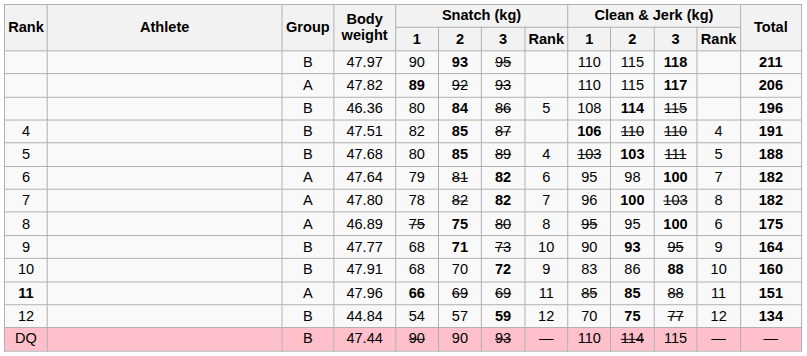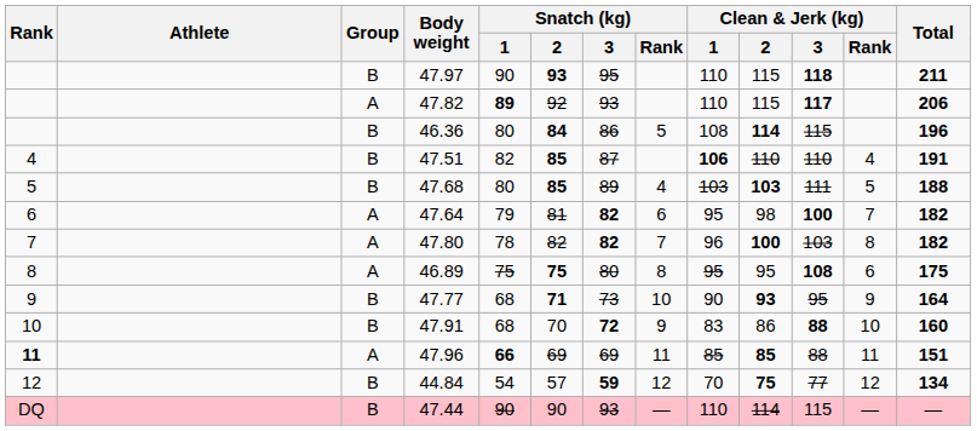 <table class = "wikitable" style="text-align:center;">
 <tr>
 <th rowspan=2 width=40>Rank</th>
 <th rowspan=2 width=250>Athlete</th>
 <th rowspan=2 width=50>Group</th>
 <th rowspan=2 width=60>Body weight</th>
 <th colspan=4>Snatch (kg)</th>
 <th colspan=4>Clean & Jerk (kg)</th>
 <th rowspan=2 width=60>Total</th>
 </tr>
 <tr>
 <th width=40>1</th>
 <th width=40>2</th>
 <th width=40>3</th>
 <th width=40>Rank</th>
 <th width=40>1</th>
 <th width=40>2</th>
 <th width=40>3</th>
 <th width=40>Rank</th>
 </tr>
 <tr>
 <td></td>
 <td align=left></td>
 <td>B</td>
 <td>47.97</td>
 <td>90</td>
 <td><strong>93</strong></td>
 <td><s>95 </s></td>
 <td></td>
 <td>110</td>
 <td>115</td>
 <td><strong>118</strong></td>
 <td> </td>
 <td><strong>211</strong></td>
 </tr>
 <tr>
 <td></td>
 <td align=left></td>
 <td>A</td>
 <td>47.82</td>
 <td><strong>89</strong></td>
 <td><s>92 </s></td>
 <td><s>93 </s></td>
 <td></td>
 <td>110</td>
 <td>115</td>
 <td><strong>117</strong></td>
 <td></td>
 <td><strong>206</strong></td>
 </tr>
 <tr>
 <td></td>
 <td align=left></td>
 <td>B</td>
 <td>46.36</td>
 <td>80</td>
 <td><strong>84</strong></td>
 <td><s>86 </s></td>
 <td>5</td>
 <td>108</td>
 <td><strong>114</strong></td>
 <td><s>115 </s></td>
 <td></td>
 <td><strong>196</strong></td>
 </tr>
 <tr>
 <td>4</td>
 <td align=left></td>
 <td>B</td>
 <td>47.51</td>
 <td>82</td>
 <td><strong>85</strong></td>
 <td><s>87 </s></td>
 <td></td>
 <td><strong>106</strong></td>
 <td><s>110 </s></td>
 <td><s>110 </s></td>
 <td>4</td>
 <td><strong>191</strong></td>
 </tr>
 <tr>
 <td>5</td>
 <td align=left></td>
 <td>B</td>
 <td>47.68</td>
 <td>80</td>
 <td><strong>85</strong></td>
 <td><s>89 </s></td>
 <td>4</td>
 <td><s>103 </s></td>
 <td><strong>103</strong></td>
 <td><s>111 </s></td>
 <td>5</td>
 <td><strong>188</strong></td>
 </tr>
 <tr>
 <td>6</td>
 <td align=left></td>
 <td>A</td>
 <td>47.64</td>
 <td>79</td>
 <td><s>81 </s></td>
 <td><strong>82</strong></td>
 <td>6</td>
 <td>95</td>
 <td>98</td>
 <td><strong>100</strong></td>
 <td>7</td>
 <td><strong>182</strong></td>
 </tr>
 <tr>
 <td>7</td>
 <td align=left></td>
 <td>A</td>
 <td>47.80</td>
 <td>78</td>
 <td><s>82 </s></td>
 <td><strong>82</strong></td>
 <td>7</td>
 <td>96</td>
 <td><strong>100</strong></td>
 <td><s>103 </s></td>
 <td>8</td>
 <td><strong>182</strong></td>
 </tr>
 <tr>
 <td>8</td>
 <td align=left></td>
 <td>A</td>
 <td>46.89</td>
 <td><s>75 </s></td>
 <td><strong>75</strong></td>
 <td><s>80 </s></td>
 <td>8</td>
 <td><s>95 </s></td>
 <td>95</td>
-<td><strong>100</strong></td>
+<td><strong>108</strong></td>
 <td>6</td>
 <td><strong>175</strong></td>
 </tr>
 <tr>
 <td>9</td>
 <td align=left></td>
 <td>B</td>
 <td>47.77</td>
 <td>68</td>
 <td><strong>71</strong></td>
 <td><s>73 </s></td>
 <td>10</td>
 <td>90</td>
 <td><strong>93</strong></td>
 <td><s>95 </s></td>
 <td>9</td>
 <td><strong>164</strong></td>
 </tr>
 <tr>
 <td>10</td>
 <td align=left></td>
 <td>B</td>
 <td>47.91</td>
 <td>68</td>
 <td>70</td>
 <td><strong>72</strong></td>
 <td>9</td>
 <td>83</td>
 <td>86</td>
 <td><strong>88</strong></td>
 <td>10</td>
 <td><strong>160</strong></td>
 </tr>
 <tr>
 <td><strong>11</strong></td>
 <td align=left></td>
 <td>A</td>
 <td>47.96</td>
 <td><strong>66</strong></td>
 <td><s>69 </s></td>
 <td><s>69 </s></td>
 <td>11</td>
 <td><s>85 </s></td>
 <td><strong>85</strong></td>
 <td><s>88 </s></td>
 <td>11</td>
 <td><strong>151</strong></td>
 </tr>
 <tr>
 <td>12</td>
 <td align=left></td>
 <td>B</td>
 <td>44.84</td>
 <td>54</td>
 <td>57</td>
 <td><strong>59</strong></td>
 <td>12</td>
 <td>70</td>
 <td><strong>75</strong></td>
 <td><s>77 </s></td>
 <td>12</td>
 <td><strong>134</strong></td>
 </tr>
 <tr bgcolor=pink>
 <td>DQ</td>
 <td align=left></td>
 <td>B</td>
 <td>47.44</td>
 <td><s>90 </s></td>
 <td>90</td>
 <td><s>93 </s></td>
 <td>—</td>
 <td>110</td>
 <td><s>114 </s></td>
 <td>115</td>
 <td>—</td>
 <td>—</td>
 </tr>
 </table>
